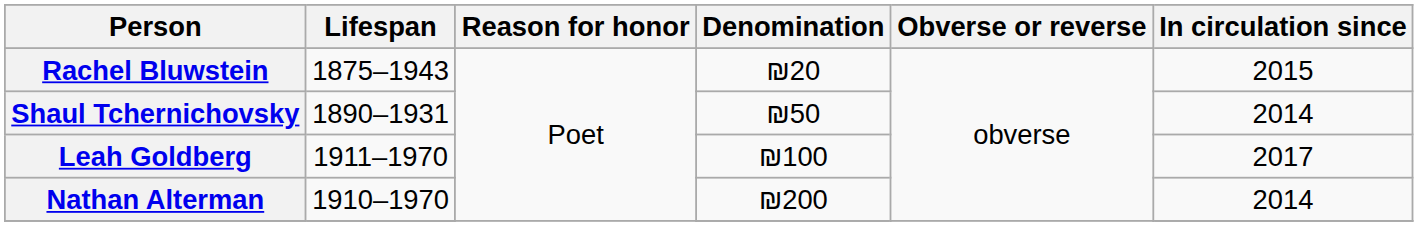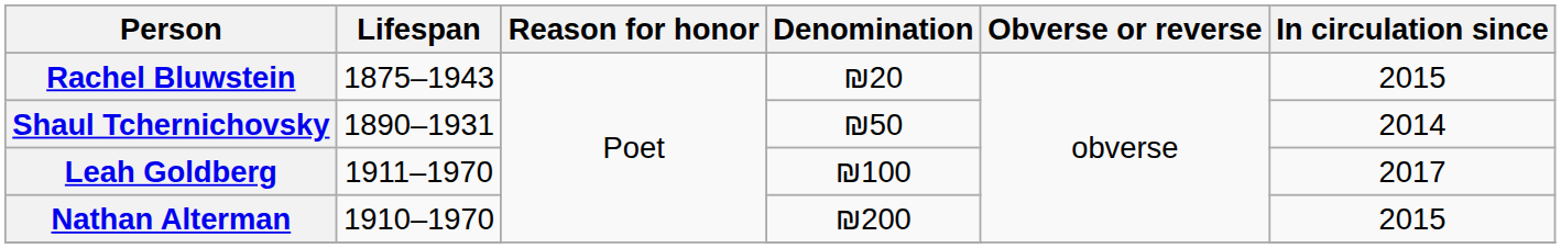 <table class="wikitable" style="font-size: 95%; text-align:center;">
 <tr>
 <th>Person</th>
 <th>Lifespan</th>
 <th>Reason for honor</th>
 <th>Denomination</th>
 <th>Obverse or reverse</th>
 <th>In circulation since</th>
 </tr>
 <tr>
 <th><a href='#'>Rachel Bluwstein</a></th>
 <td>1875–1943</td>
 <td rowspan=6>Poet</td>
 <td>₪20</td>
 <td rowspan=6>obverse</td>
 <td>2015</td>
 </tr>
 <tr>
 <th><a href='#'>Shaul Tchernichovsky</a></th>
 <td>1890–1931</td>
 <td>₪50</td>
 <td>2014</td>
 </tr>
 <tr>
 <th><a href='#'>Leah Goldberg</a></th>
 <td>1911–1970</td>
 <td>₪100</td>
 <td>2017</td>
 </tr>
 <tr>
 <th><a href='#'>Nathan Alterman</a></th>
 <td>1910–1970</td>
 <td>₪200</td>
-<td>2014</td>
+<td>2015</td>
 </tr>
 <tr>
 </tr>
 </table>
